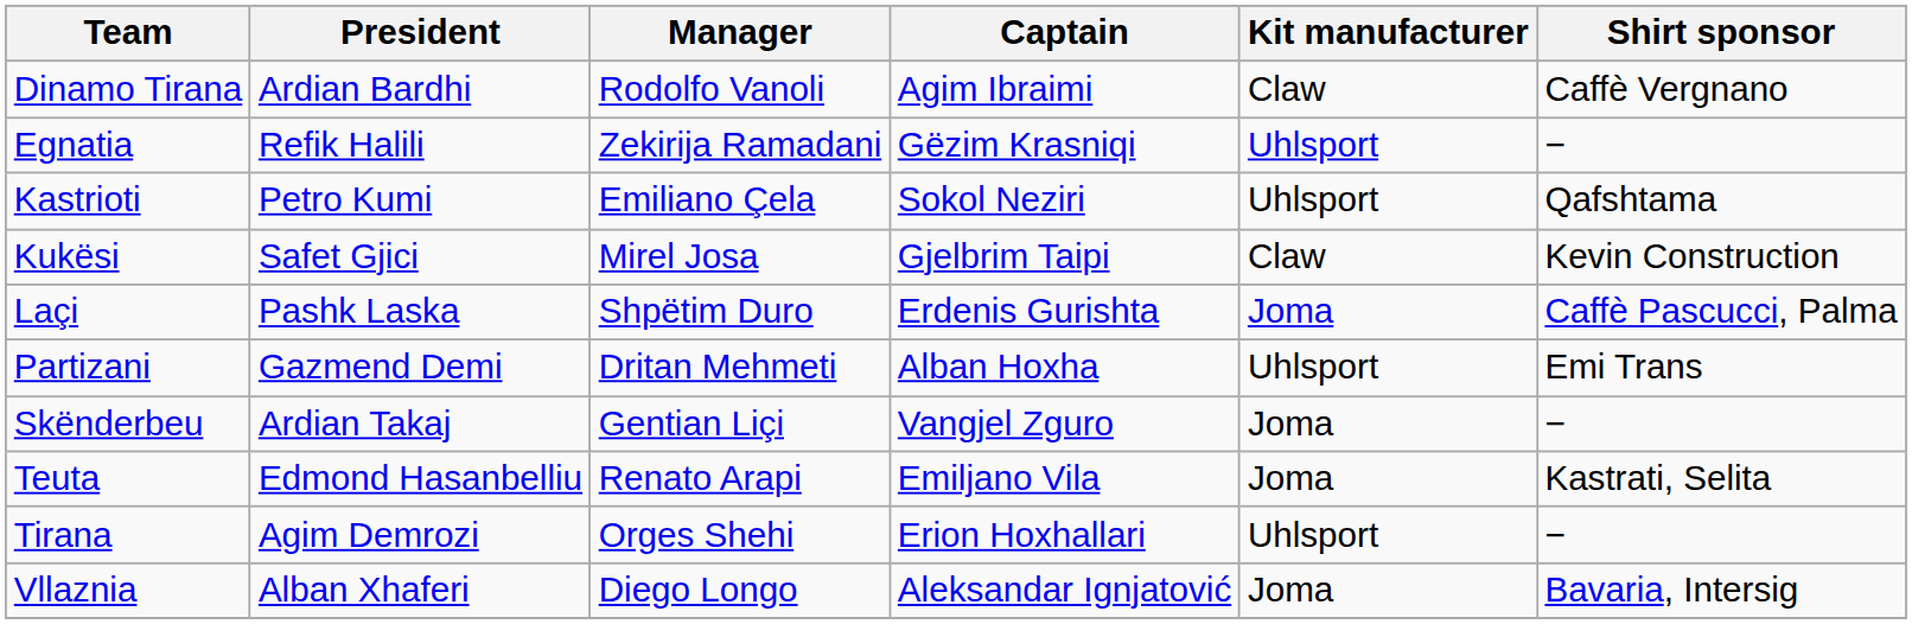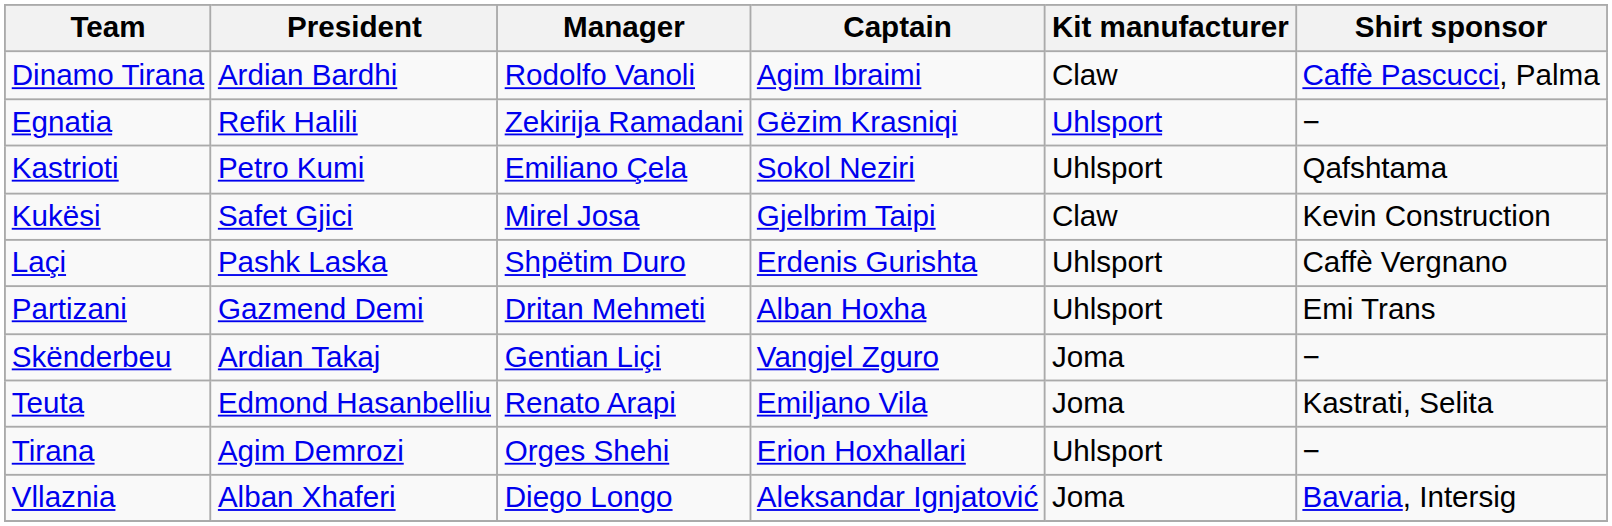 <table class="wikitable sortable" style="text-align: left;">
 <tr>
 <th>Team</th>
 <th>President</th>
 <th>Manager</th>
 <th>Captain</th>
 <th>Kit manufacturer</th>
 <th>Shirt sponsor</th>
 </tr>
 <tr>
 <td><a href='#'>Dinamo Tirana</a></td>
 <td> <a href='#'>Ardian Bardhi</a></td>
 <td> <a href='#'>Rodolfo Vanoli</a></td>
 <td> <a href='#'>Agim Ibraimi</a></td>
 <td>Claw</td>
-<td>Caffè Vergnano</td>
+<td><a href='#'>Caffè Pascucci</a>, Palma</td>
 </tr>
 <tr>
 <td><a href='#'>Egnatia</a></td>
 <td> <a href='#'>Refik Halili</a></td>
 <td> <a href='#'>Zekirija Ramadani</a></td>
 <td> <a href='#'>Gëzim Krasniqi</a></td>
 <td><a href='#'>Uhlsport</a></td>
 <td>−</td>
 </tr>
 <tr>
 <td><a href='#'>Kastrioti</a></td>
 <td> <a href='#'>Petro Kumi</a></td>
 <td> <a href='#'>Emiliano Çela</a></td>
 <td> <a href='#'>Sokol Neziri</a></td>
 <td>Uhlsport</td>
 <td>Qafshtama</td>
 </tr>
 <tr>
 <td><a href='#'>Kukësi</a></td>
 <td> <a href='#'>Safet Gjici</a></td>
 <td> <a href='#'>Mirel Josa</a></td>
 <td> <a href='#'>Gjelbrim Taipi</a></td>
 <td>Claw</td>
 <td>Kevin Construction</td>
 </tr>
 <tr>
 <td><a href='#'>Laçi</a></td>
 <td> <a href='#'>Pashk Laska</a></td>
 <td> <a href='#'>Shpëtim Duro</a></td>
 <td> <a href='#'>Erdenis Gurishta</a></td>
-<td><a href='#'>Joma</a></td>
-<td><a href='#'>Caffè Pascucci</a>, Palma</td>
+<td>Uhlsport</td>
+<td>Caffè Vergnano</td>
 </tr>
 <tr>
 <td><a href='#'>Partizani</a></td>
 <td> <a href='#'>Gazmend Demi</a></td>
 <td> <a href='#'>Dritan Mehmeti</a></td>
 <td> <a href='#'>Alban Hoxha</a></td>
 <td>Uhlsport</td>
 <td>Emi Trans</td>
 </tr>
 <tr>
 <td><a href='#'>Skënderbeu</a></td>
 <td> <a href='#'>Ardian Takaj</a></td>
 <td> <a href='#'>Gentian Liçi</a></td>
 <td> <a href='#'>Vangjel Zguro</a></td>
 <td>Joma</td>
 <td>−</td>
 </tr>
 <tr>
 <td><a href='#'>Teuta</a></td>
 <td> <a href='#'>Edmond Hasanbelliu</a></td>
 <td> <a href='#'>Renato Arapi</a></td>
 <td> <a href='#'>Emiljano Vila</a></td>
 <td>Joma</td>
 <td>Kastrati, Selita</td>
 </tr>
 <tr>
 <td><a href='#'>Tirana</a></td>
 <td> <a href='#'>Agim Demrozi</a></td>
 <td> <a href='#'>Orges Shehi</a></td>
 <td> <a href='#'>Erion Hoxhallari</a></td>
 <td>Uhlsport</td>
 <td>−</td>
 </tr>
 <tr>
 <td><a href='#'>Vllaznia</a></td>
 <td> <a href='#'>Alban Xhaferi</a></td>
 <td> <a href='#'>Diego Longo</a></td>
 <td> <a href='#'>Aleksandar Ignjatović</a></td>
 <td>Joma</td>
 <td><a href='#'>Bavaria</a>, Intersig</td>
 </tr>
 <tr>
 </tr>
 </table>
